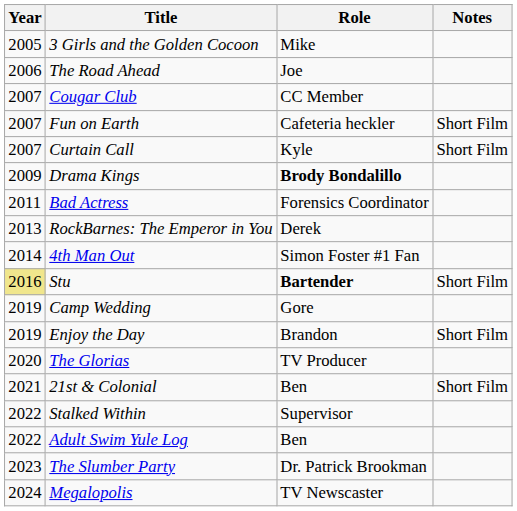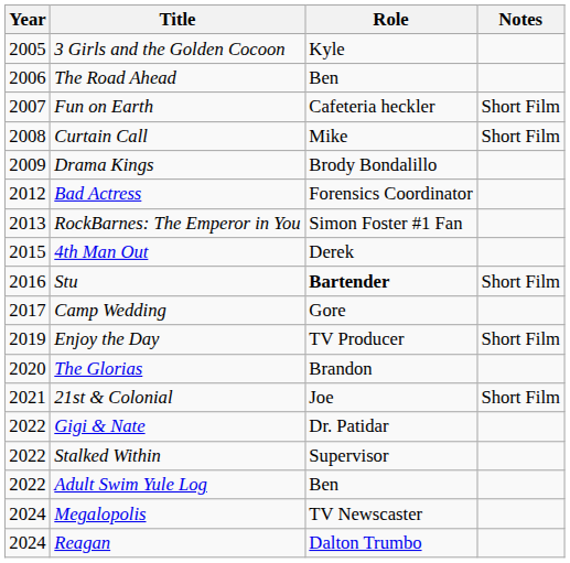 <table class="wikitable sortable">
 <tr>
 <th>Year</th>
 <th>Title</th>
 <th>Role</th>
 <th class="unsortable">Notes</th>
 </tr>
 <tr>
 <td>2005</td>
 <td><em>3 Girls and the Golden Cocoon</em></td>
-<td>Mike</td>
+<td>Kyle</td>
 <td></td>
 </tr>
 <tr>
 <td>2006</td>
 <td><em>The Road Ahead</em></td>
-<td>Joe</td>
-</tr>
-<tr>
-<td>2007</td>
-<td><em><a href='#'>Cougar Club</a></em></td>
-<td>CC Member</td>
-<td></td>
+<td>Ben</td>
 </tr>
 <tr>
 <td>2007</td>
 <td><em>Fun on Earth</em></td>
 <td>Cafeteria heckler</td>
 <td>Short Film</td>
 </tr>
 <tr>
-<td>2007</td>
+<td>2008</td>
 <td><em>Curtain Call</em></td>
-<td>Kyle</td>
+<td>Mike</td>
 <td>Short Film</td>
 </tr>
 <tr>
 <td>2009</td>
 <td><em>Drama Kings</em></td>
-<td><strong>Brody Bondalillo</strong></td>
+<td>Brody Bondalillo</td>
 <td></td>
 </tr>
 <tr>
-<td>2011</td>
+<td>2012</td>
 <td><em><a href='#'>Bad Actress</a></em></td>
 <td>Forensics Coordinator</td>
 <td></td>
 </tr>
 <tr>
 <td>2013</td>
 <td><em>RockBarnes: The Emperor in You</em></td>
+<td>Simon Foster #1 Fan</td>
+<td></td>
+</tr>
+<tr>
+<td>2015</td>
+<td><em><a href='#'>4th Man Out</a></em></td>
 <td>Derek</td>
 <td></td>
 </tr>
 <tr>
-<td>2014</td>
-<td><em><a href='#'>4th Man Out</a></em></td>
-<td>Simon Foster #1 Fan</td>
-<td></td>
-</tr>
-<tr>
-<td style="background: khaki;">2016</td>
+<td>2016</td>
 <td><em>Stu</em></td>
 <td><strong>Bartender</strong></td>
 <td>Short Film</td>
 </tr>
 <tr>
-<td>2019</td>
+<td>2017</td>
 <td><em>Camp Wedding</em></td>
 <td>Gore</td>
 <td></td>
 </tr>
 <tr>
 <td>2019</td>
 <td><em>Enjoy the Day</em></td>
-<td>Brandon</td>
+<td>TV Producer</td>
 <td>Short Film</td>
 </tr>
 <tr>
 <td>2020</td>
 <td><em><a href='#'>The Glorias</a></em></td>
-<td>TV Producer</td>
+<td>Brandon</td>
 <td></td>
 </tr>
 <tr>
 <td>2021</td>
 <td><em>21st & Colonial</em></td>
-<td>Ben</td>
+<td>Joe</td>
 <td>Short Film</td>
+</tr>
+<tr>
+<td>2022</td>
+<td><em><a href='#'>Gigi & Nate</a></em></td>
+<td>Dr. Patidar</td>
+<td></td>
 </tr>
 <tr>
 <td>2022</td>
 <td><em>Stalked Within</em></td>
 <td>Supervisor</td>
 <td></td>
 </tr>
 <tr>
 <td>2022</td>
 <td><em><a href='#'>Adult Swim Yule Log</a></em></td>
 <td>Ben</td>
 <td></td>
 </tr>
 <tr>
-<td>2023</td>
-<td><em><a href='#'>The Slumber Party</a></em></td>
-<td>Dr. Patrick Brookman</td>
-<td></td>
-</tr>
-<tr>
 <td>2024</td>
 <td><em><a href='#'>Megalopolis</a></em></td>
 <td>TV Newscaster</td>
 <td></td>
 </tr>
+<tr>
+<td>2024</td>
+<td><em><a href='#'>Reagan</a></em></td>
+<td><a href='#'>Dalton Trumbo</a></td>
+<td></td>
+</tr>
 </table>
